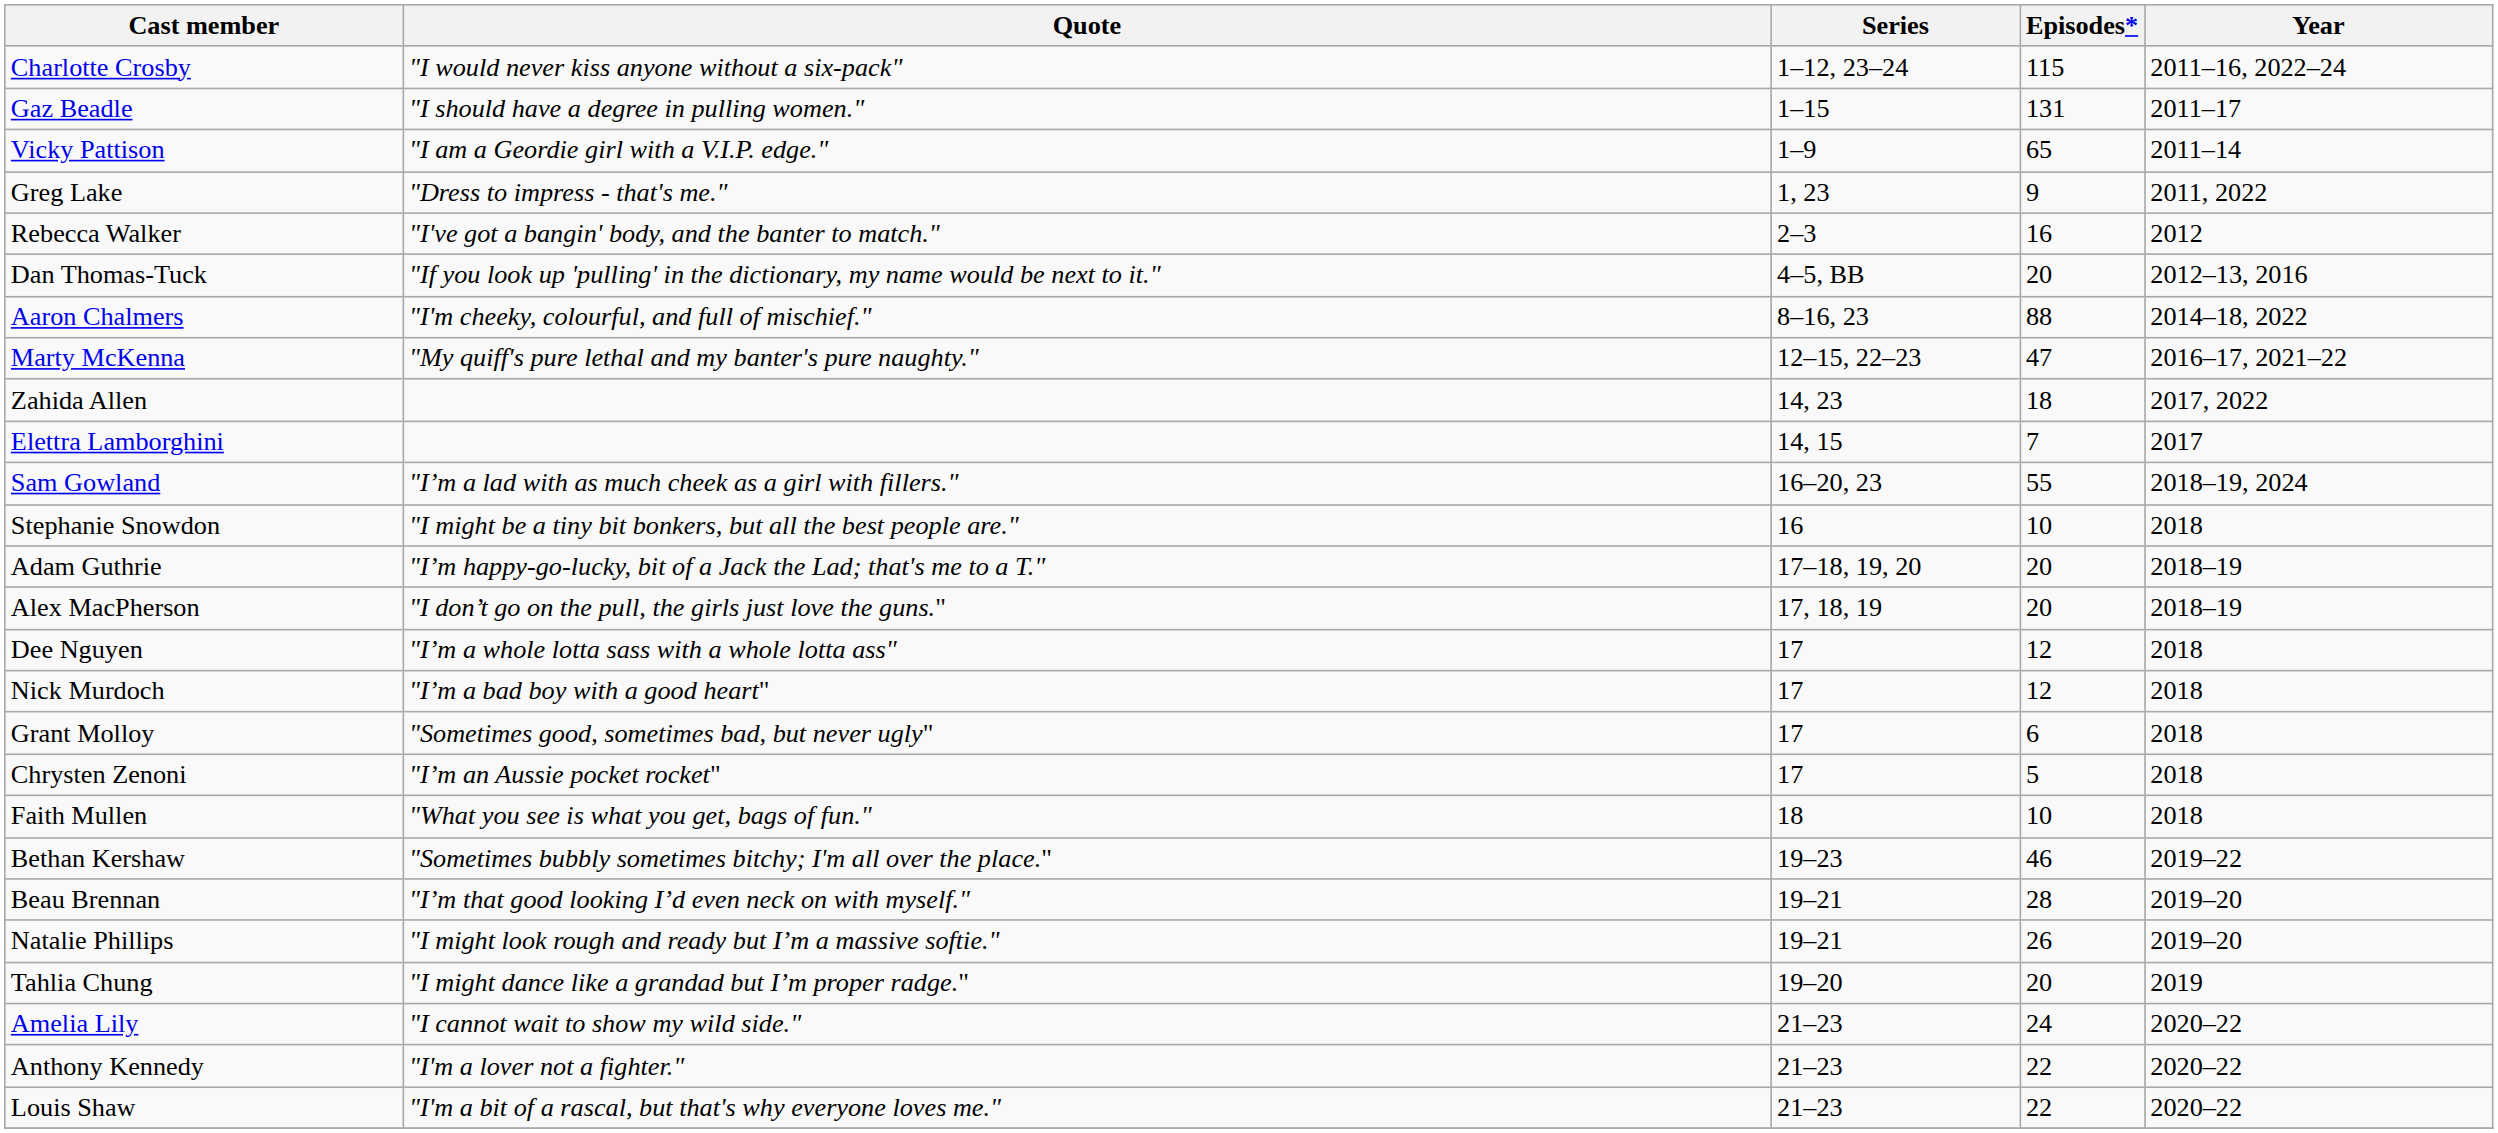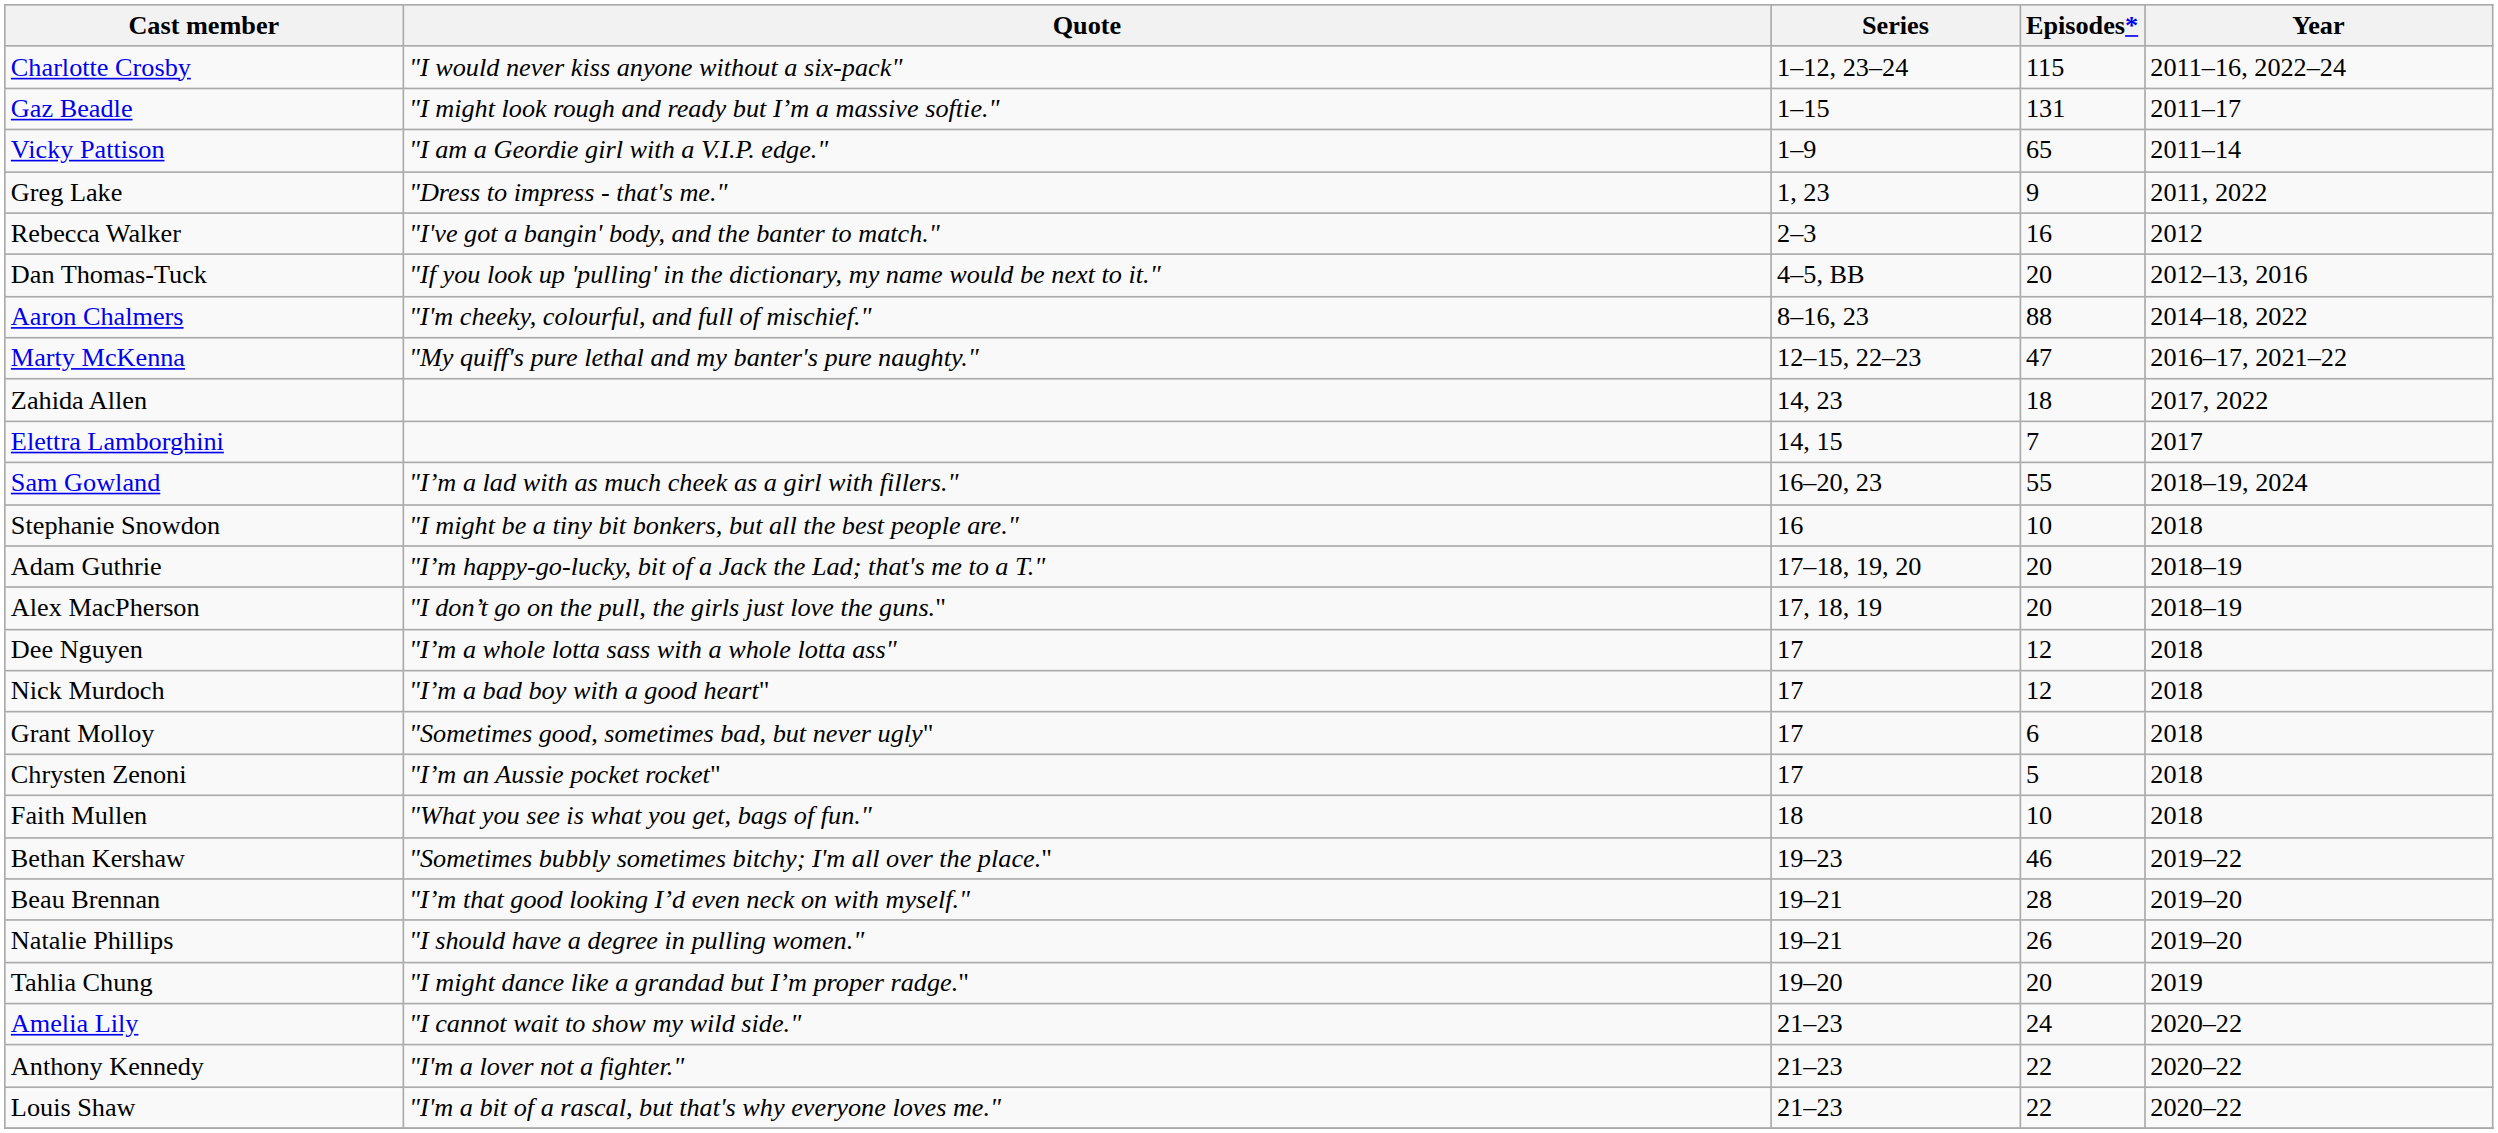 <table class="wikitable sortable">
 <tr>
 <th style="width:16%">Cast member</th>
 <th>Quote</th>
 <th style="width:10%">Series</th>
 <th style="width:5%">Episodes<a href='#'>*</a></th>
 <th style="width:14%">Year</th>
 </tr>
 <tr>
 <td><a href='#'>Charlotte Crosby</a></td>
 <td><em>"I would never kiss anyone without a six-pack"</em></td>
 <td>1–12, 23–24</td>
 <td>115</td>
 <td>2011–16, 2022–24</td>
 </tr>
 <tr>
 <td><a href='#'>Gaz Beadle</a></td>
-<td><em>"I should have a degree in pulling women."</em></td>
+<td><em>"I might look rough and ready but I’m a massive softie."</em></td>
 <td>1–15</td>
 <td>131</td>
 <td>2011–17</td>
 </tr>
 <tr>
 <td><a href='#'>Vicky Pattison</a></td>
 <td><em>"I am a Geordie girl with a V.I.P. edge."</em></td>
 <td>1–9</td>
 <td>65</td>
 <td>2011–14</td>
 </tr>
 <tr>
 <td>Greg Lake</td>
 <td><em>"Dress to impress - that's me."</em></td>
 <td>1, 23</td>
 <td>9</td>
 <td>2011, 2022</td>
 </tr>
 <tr>
 <td>Rebecca Walker</td>
 <td><em>"I've got a bangin' body, and the banter to match."</em></td>
 <td>2–3</td>
 <td>16</td>
 <td>2012</td>
 </tr>
 <tr>
 <td>Dan Thomas-Tuck</td>
 <td><em>"If you look up 'pulling' in the dictionary, my name would be next to it."</em></td>
 <td>4–5, BB</td>
 <td>20</td>
 <td>2012–13, 2016</td>
 </tr>
 <tr>
 <td><a href='#'>Aaron Chalmers</a></td>
 <td><em>"I'm cheeky, colourful, and full of mischief."</em></td>
 <td>8–16, 23</td>
 <td>88</td>
 <td>2014–18, 2022</td>
 </tr>
 <tr>
 <td><a href='#'>Marty McKenna</a></td>
 <td><em>"My quiff's pure lethal and my banter's pure naughty."</em></td>
 <td>12–15, 22–23</td>
 <td>47</td>
 <td>2016–17, 2021–22</td>
 </tr>
 <tr>
 <td>Zahida Allen</td>
 <td></td>
 <td>14, 23</td>
 <td>18</td>
 <td>2017, 2022</td>
 </tr>
 <tr>
 <td><a href='#'>Elettra Lamborghini</a></td>
 <td></td>
 <td>14, 15</td>
 <td>7</td>
 <td>2017</td>
 </tr>
 <tr>
 <td><a href='#'>Sam Gowland</a></td>
 <td><em>"I’m a lad with as much cheek as a girl with fillers."</em></td>
 <td>16–20, 23</td>
 <td>55</td>
 <td>2018–19, 2024</td>
 </tr>
 <tr>
 <td>Stephanie Snowdon</td>
 <td><em>"I might be a tiny bit bonkers, but all the best people are."</em></td>
 <td>16</td>
 <td>10</td>
 <td>2018</td>
 </tr>
 <tr>
 <td>Adam Guthrie</td>
 <td><em>"I’m happy-go-lucky, bit of a Jack the Lad; that's me to a T."</em></td>
 <td>17–18, 19, 20</td>
 <td>20</td>
 <td>2018–19</td>
 </tr>
 <tr>
 <td>Alex MacPherson</td>
 <td><em>"I don’t go on the pull, the girls just love the guns.</em>"</td>
 <td>17, 18, 19</td>
 <td>20</td>
 <td>2018–19</td>
 </tr>
 <tr>
 <td>Dee Nguyen</td>
 <td><em>"I’m a whole lotta sass with a whole lotta ass"</em></td>
 <td>17</td>
 <td>12</td>
 <td>2018</td>
 </tr>
 <tr>
 <td>Nick Murdoch</td>
 <td><em>"I’m a bad boy with a good heart</em>"</td>
 <td>17</td>
 <td>12</td>
 <td>2018</td>
 </tr>
 <tr>
 <td>Grant Molloy</td>
 <td><em>"Sometimes good, sometimes bad, but never ugly</em>"</td>
 <td>17</td>
 <td>6</td>
 <td>2018</td>
 </tr>
 <tr>
 <td>Chrysten Zenoni</td>
 <td><em>"I’m an Aussie pocket rocket</em>"</td>
 <td>17</td>
 <td>5</td>
 <td>2018</td>
 </tr>
 <tr>
 <td>Faith Mullen</td>
 <td><em>"What you see is what you get, bags of fun."</em></td>
 <td>18</td>
 <td>10</td>
 <td>2018</td>
 </tr>
 <tr>
 <td>Bethan Kershaw</td>
 <td><em>"Sometimes bubbly sometimes bitchy; I'm all over the place.</em>"</td>
 <td>19–23</td>
 <td>46</td>
 <td>2019–22</td>
 </tr>
 <tr>
 <td>Beau Brennan</td>
 <td><em>"I’m that good looking I’d even neck on with myself."</em></td>
 <td>19–21</td>
 <td>28</td>
 <td>2019–20</td>
 </tr>
 <tr>
 <td>Natalie Phillips</td>
-<td><em>"I might look rough and ready but I’m a massive softie."</em></td>
+<td><em>"I should have a degree in pulling women."</em></td>
 <td>19–21</td>
 <td>26</td>
 <td>2019–20</td>
 </tr>
 <tr>
 <td>Tahlia Chung</td>
 <td><em>"I might dance like a grandad but I’m proper radge.</em>"</td>
 <td>19–20</td>
 <td>20</td>
 <td>2019</td>
 </tr>
 <tr>
 <td><a href='#'>Amelia Lily</a></td>
 <td><em>"I cannot wait to show my wild side."</em></td>
 <td>21–23</td>
 <td>24</td>
 <td>2020–22</td>
 </tr>
 <tr>
 <td>Anthony Kennedy</td>
 <td><em>"I'm a lover not a fighter."</em></td>
 <td>21–23</td>
 <td>22</td>
 <td>2020–22</td>
 </tr>
 <tr>
 <td>Louis Shaw</td>
 <td><em>"I'm a bit of a rascal, but that's why everyone loves me."</em></td>
 <td>21–23</td>
 <td>22</td>
 <td>2020–22</td>
 </tr>
 <tr>
 </tr>
 </table>
